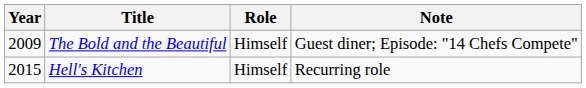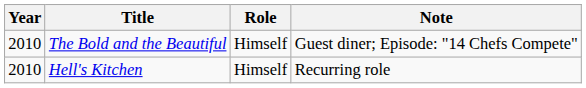 <table class="wikitable">
 <tr>
 <th>Year</th>
 <th>Title</th>
 <th>Role</th>
 <th>Note</th>
 </tr>
 <tr>
-<td>2009</td>
+<td>2010</td>
 <td><em><a href='#'>The Bold and the Beautiful</a></em></td>
 <td>Himself</td>
 <td>Guest diner; Episode: "14 Chefs Compete"</td>
 </tr>
 <tr>
-<td>2015</td>
+<td>2010</td>
 <td><em><a href='#'>Hell's Kitchen</a></em></td>
 <td>Himself</td>
 <td>Recurring role</td>
 </tr>
 </table>
